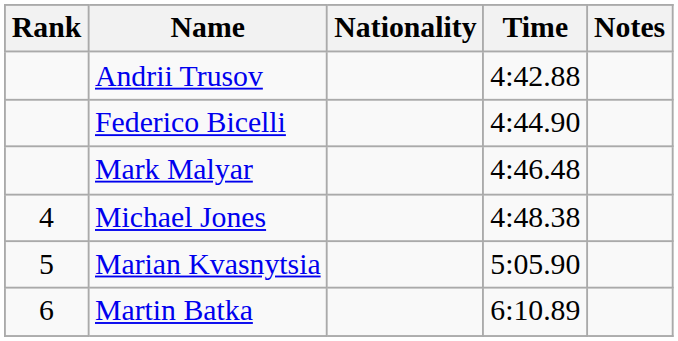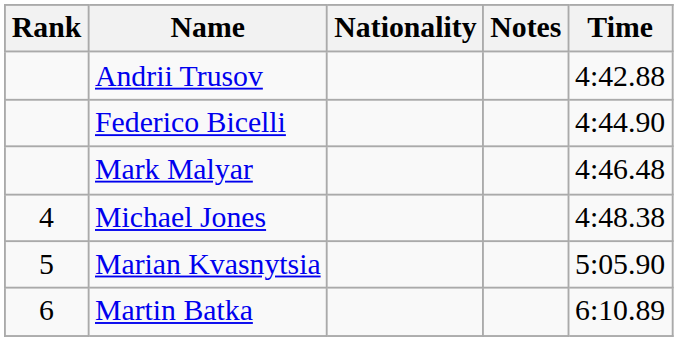 <table class="wikitable sortable" style="text-align:center">
 <tr>
 <th>Rank</th>
 <th>Name</th>
 <th>Nationality</th>
+<th>Notes</th>
 <th>Time</th>
-<th>Notes</th>
 </tr>
 <tr>
 <td></td>
 <td align=left><a href='#'>Andrii Trusov</a></td>
 <td align=left></td>
+<td></td>
 <td>4:42.88</td>
-<td></td>
 </tr>
 <tr>
 <td></td>
 <td align=left><a href='#'>Federico Bicelli</a></td>
 <td align=left></td>
+<td></td>
 <td>4:44.90</td>
-<td></td>
 </tr>
 <tr>
 <td></td>
 <td align=left><a href='#'>Mark Malyar</a></td>
 <td align=left></td>
+<td></td>
 <td>4:46.48</td>
-<td></td>
 </tr>
 <tr>
 <td>4</td>
 <td align=left><a href='#'>Michael Jones</a></td>
 <td align=left></td>
+<td></td>
 <td>4:48.38</td>
-<td></td>
 </tr>
 <tr>
 <td>5</td>
 <td align=left><a href='#'>Marian Kvasnytsia</a></td>
 <td align=left></td>
+<td></td>
 <td>5:05.90</td>
-<td></td>
 </tr>
 <tr>
 <td>6</td>
 <td align=left><a href='#'>Martin Batka</a></td>
 <td align=left></td>
+<td></td>
 <td>6:10.89</td>
-<td></td>
 </tr>
 </table>
